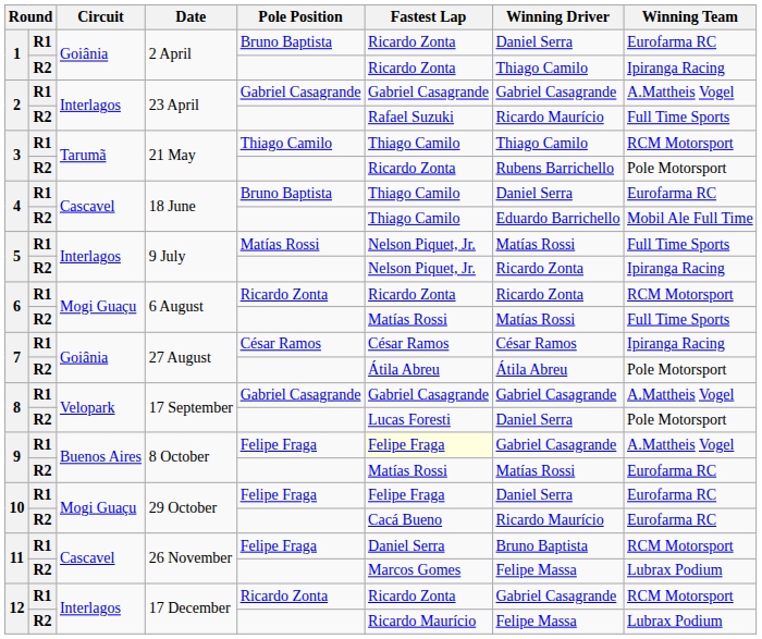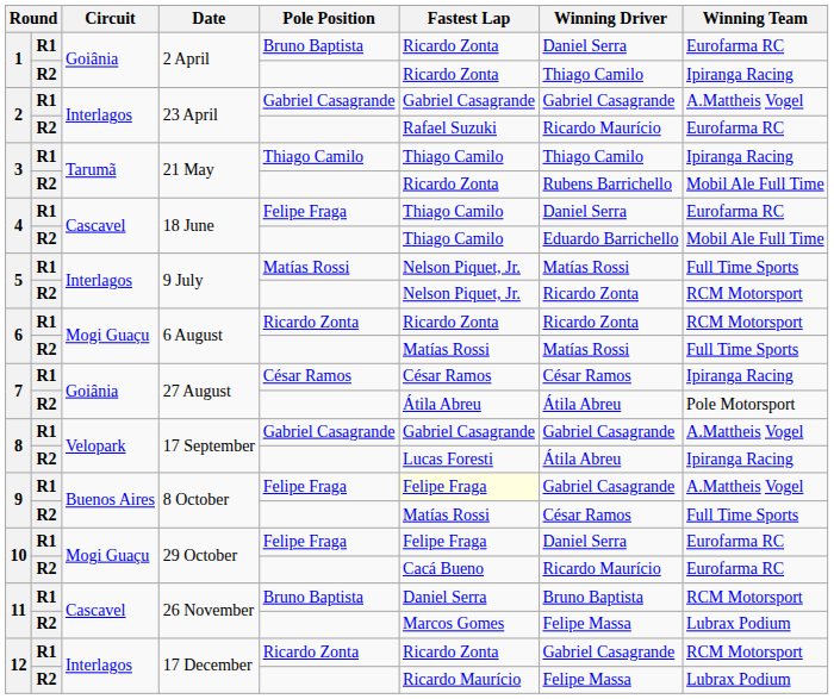 <table class="wikitable"  style="font-size: 85%">
 <tr>
 <th colspan="2">Round</th>
 <th>Circuit</th>
 <th>Date</th>
 <th>Pole Position</th>
 <th>Fastest Lap</th>
 <th>Winning Driver</th>
 <th>Winning Team</th>
 </tr>
 <tr>
 <th rowspan="2">1</th>
 <th>R1</th>
 <td rowspan="2"> <a href='#'>Goiânia</a> </td>
 <td rowspan="2">2 April</td>
 <td> <a href='#'>Bruno Baptista</a></td>
 <td> <a href='#'>Ricardo Zonta</a></td>
 <td> <a href='#'>Daniel Serra</a></td>
 <td><a href='#'>Eurofarma RC</a></td>
 </tr>
 <tr>
 <th>R2</th>
 <td></td>
 <td> <a href='#'>Ricardo Zonta</a></td>
 <td> <a href='#'>Thiago Camilo</a></td>
 <td><a href='#'>Ipiranga Racing</a></td>
 </tr>
 <tr>
 <th rowspan="2">2</th>
 <th>R1</th>
 <td rowspan="2"> <a href='#'>Interlagos</a></td>
 <td rowspan="2">23 April</td>
 <td> <a href='#'>Gabriel Casagrande</a></td>
 <td> <a href='#'>Gabriel Casagrande</a></td>
 <td> <a href='#'>Gabriel Casagrande</a></td>
 <td><a href='#'>A.Mattheis</a> <a href='#'>Vogel</a></td>
 </tr>
 <tr>
 <th>R2</th>
 <td></td>
 <td> <a href='#'>Rafael Suzuki</a></td>
 <td> <a href='#'>Ricardo Maurício</a></td>
-<td><a href='#'>Full Time Sports</a></td>
+<td><a href='#'>Eurofarma RC</a></td>
 </tr>
 <tr>
 <th rowspan="2">3</th>
 <th>R1</th>
 <td rowspan="2"> <a href='#'>Tarumã</a></td>
 <td rowspan="2">21 May</td>
 <td> <a href='#'>Thiago Camilo</a></td>
 <td> <a href='#'>Thiago Camilo</a></td>
 <td> <a href='#'>Thiago Camilo</a></td>
-<td><a href='#'>RCM Motorsport</a></td>
+<td><a href='#'>Ipiranga Racing</a></td>
 </tr>
 <tr>
 <th>R2</th>
 <td></td>
 <td> <a href='#'>Ricardo Zonta</a></td>
 <td> <a href='#'>Rubens Barrichello</a></td>
-<td>Pole Motorsport</td>
+<td><a href='#'>Mobil Ale Full Time</a></td>
 </tr>
 <tr>
 <th rowspan="2">4</th>
 <th>R1</th>
 <td rowspan="2"> <a href='#'>Cascavel</a></td>
 <td rowspan="2">18 June</td>
-<td> <a href='#'>Bruno Baptista</a></td>
+<td> <a href='#'>Felipe Fraga</a></td>
 <td> <a href='#'>Thiago Camilo</a></td>
 <td> <a href='#'>Daniel Serra</a></td>
 <td><a href='#'>Eurofarma RC</a></td>
 </tr>
 <tr>
 <th>R2</th>
 <td></td>
 <td> <a href='#'>Thiago Camilo</a></td>
 <td> <a href='#'>Eduardo Barrichello</a></td>
 <td><a href='#'>Mobil Ale Full Time</a></td>
 </tr>
 <tr>
 <th rowspan="2">5</th>
 <th>R1</th>
 <td rowspan="2"> <a href='#'>Interlagos</a></td>
 <td rowspan="2">9 July</td>
 <td> <a href='#'>Matías Rossi</a></td>
 <td> <a href='#'>Nelson Piquet, Jr.</a></td>
 <td> <a href='#'>Matías Rossi</a></td>
 <td><a href='#'>Full Time Sports</a></td>
 </tr>
 <tr>
 <th>R2</th>
 <td></td>
 <td> <a href='#'>Nelson Piquet, Jr.</a></td>
 <td> <a href='#'>Ricardo Zonta</a></td>
-<td><a href='#'>Ipiranga Racing</a></td>
+<td><a href='#'>RCM Motorsport</a></td>
 </tr>
 <tr>
 <th rowspan="2">6</th>
 <th>R1</th>
 <td rowspan="2"> <a href='#'>Mogi Guaçu</a></td>
 <td rowspan="2">6 August</td>
 <td> <a href='#'>Ricardo Zonta</a></td>
 <td> <a href='#'>Ricardo Zonta</a></td>
 <td> <a href='#'>Ricardo Zonta</a></td>
 <td><a href='#'>RCM Motorsport</a></td>
 </tr>
 <tr>
 <th>R2</th>
 <td></td>
 <td> <a href='#'>Matías Rossi</a></td>
 <td> <a href='#'>Matías Rossi</a></td>
 <td><a href='#'>Full Time Sports</a></td>
 </tr>
 <tr>
 <th rowspan="2">7</th>
 <th>R1</th>
 <td rowspan="2"> <a href='#'>Goiânia</a> </td>
 <td rowspan="2">27 August</td>
 <td> <a href='#'>César Ramos</a></td>
 <td> <a href='#'>César Ramos</a></td>
 <td> <a href='#'>César Ramos</a></td>
 <td><a href='#'>Ipiranga Racing</a></td>
 </tr>
 <tr>
 <th>R2</th>
 <td></td>
 <td> <a href='#'>Átila Abreu</a></td>
 <td> <a href='#'>Átila Abreu</a></td>
 <td>Pole Motorsport</td>
 </tr>
 <tr>
 <th rowspan="2">8</th>
 <th>R1</th>
 <td rowspan="2"> <a href='#'>Velopark</a></td>
 <td rowspan="2">17 September</td>
 <td> <a href='#'>Gabriel Casagrande</a></td>
 <td> <a href='#'>Gabriel Casagrande</a></td>
 <td> <a href='#'>Gabriel Casagrande</a></td>
 <td><a href='#'>A.Mattheis</a> <a href='#'>Vogel</a></td>
 </tr>
 <tr>
 <th>R2</th>
 <td></td>
 <td> <a href='#'>Lucas Foresti</a></td>
-<td> <a href='#'>Daniel Serra</a></td>
-<td>Pole Motorsport</td>
+<td> <a href='#'>Átila Abreu</a></td>
+<td><a href='#'>Ipiranga Racing</a></td>
 </tr>
 <tr>
 <th rowspan="2">9</th>
 <th>R1</th>
 <td rowspan="2"> <a href='#'>Buenos Aires</a></td>
 <td rowspan="2">8 October</td>
 <td> <a href='#'>Felipe Fraga</a></td>
 <td style="background: lightyellow;"> <a href='#'>Felipe Fraga</a></td>
 <td> <a href='#'>Gabriel Casagrande</a></td>
 <td><a href='#'>A.Mattheis</a> <a href='#'>Vogel</a></td>
 </tr>
 <tr>
 <th>R2</th>
 <td></td>
 <td> <a href='#'>Matías Rossi</a></td>
-<td> <a href='#'>Matías Rossi</a></td>
-<td><a href='#'>Eurofarma RC</a></td>
+<td> <a href='#'>César Ramos</a></td>
+<td><a href='#'>Full Time Sports</a></td>
 </tr>
 <tr>
 <th rowspan="2">10</th>
 <th>R1</th>
 <td rowspan="2"> <a href='#'>Mogi Guaçu</a></td>
 <td rowspan="2">29 October</td>
 <td> <a href='#'>Felipe Fraga</a></td>
 <td> <a href='#'>Felipe Fraga</a></td>
 <td> <a href='#'>Daniel Serra</a></td>
 <td><a href='#'>Eurofarma RC</a></td>
 </tr>
 <tr>
 <th>R2</th>
 <td></td>
 <td> <a href='#'>Cacá Bueno</a></td>
 <td> <a href='#'>Ricardo Maurício</a></td>
 <td><a href='#'>Eurofarma RC</a></td>
 </tr>
 <tr>
 <th rowspan="2">11</th>
 <th>R1</th>
 <td rowspan="2"> <a href='#'>Cascavel</a></td>
 <td rowspan="2">26 November</td>
-<td> <a href='#'>Felipe Fraga</a></td>
+<td> <a href='#'>Bruno Baptista</a></td>
 <td> <a href='#'>Daniel Serra</a></td>
 <td> <a href='#'>Bruno Baptista</a></td>
 <td><a href='#'>RCM Motorsport</a></td>
 </tr>
 <tr>
 <th>R2</th>
 <td></td>
 <td> <a href='#'>Marcos Gomes</a></td>
 <td> <a href='#'>Felipe Massa</a></td>
 <td><a href='#'>Lubrax Podium</a></td>
 </tr>
 <tr>
 <th rowspan="2">12</th>
 <th>R1</th>
 <td rowspan="2"> <a href='#'>Interlagos</a></td>
 <td rowspan="2">17 December</td>
 <td> <a href='#'>Ricardo Zonta</a></td>
 <td> <a href='#'>Ricardo Zonta</a></td>
 <td> <a href='#'>Gabriel Casagrande</a></td>
 <td><a href='#'>RCM Motorsport</a></td>
 </tr>
 <tr>
 <th>R2</th>
 <td></td>
 <td> <a href='#'>Ricardo Maurício</a></td>
 <td> <a href='#'>Felipe Massa</a></td>
 <td><a href='#'>Lubrax Podium</a></td>
 </tr>
 </table>
